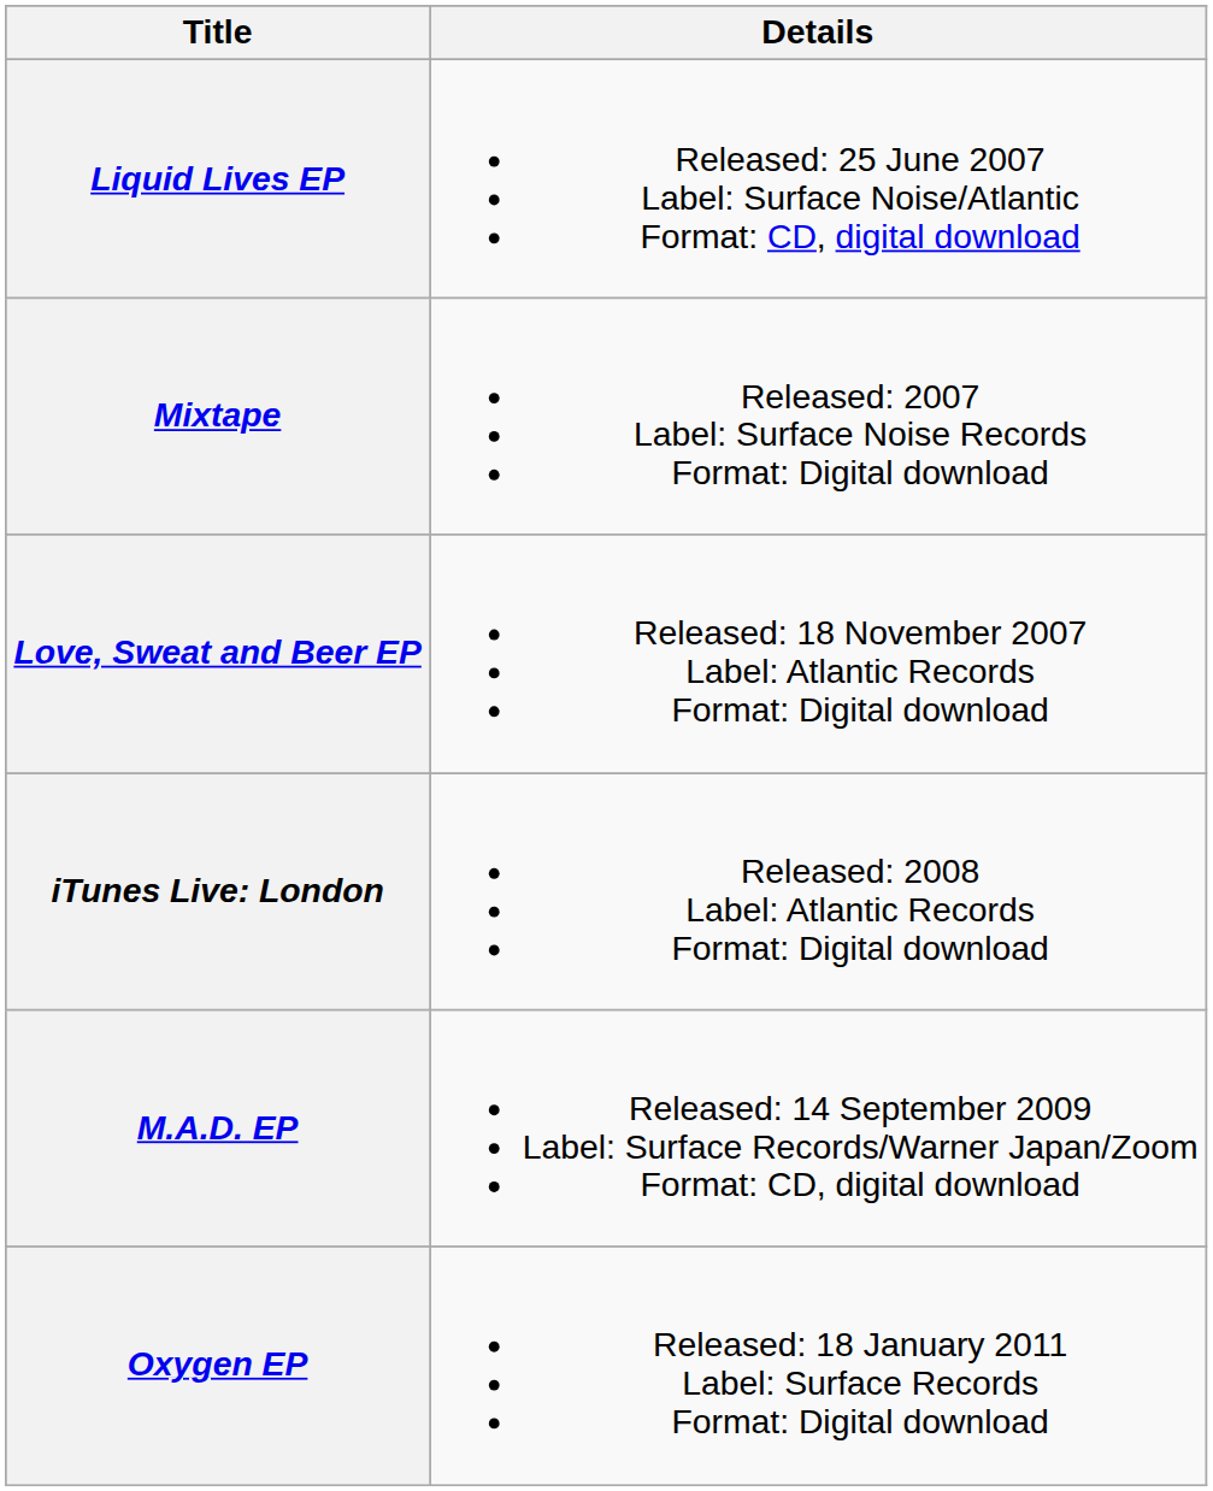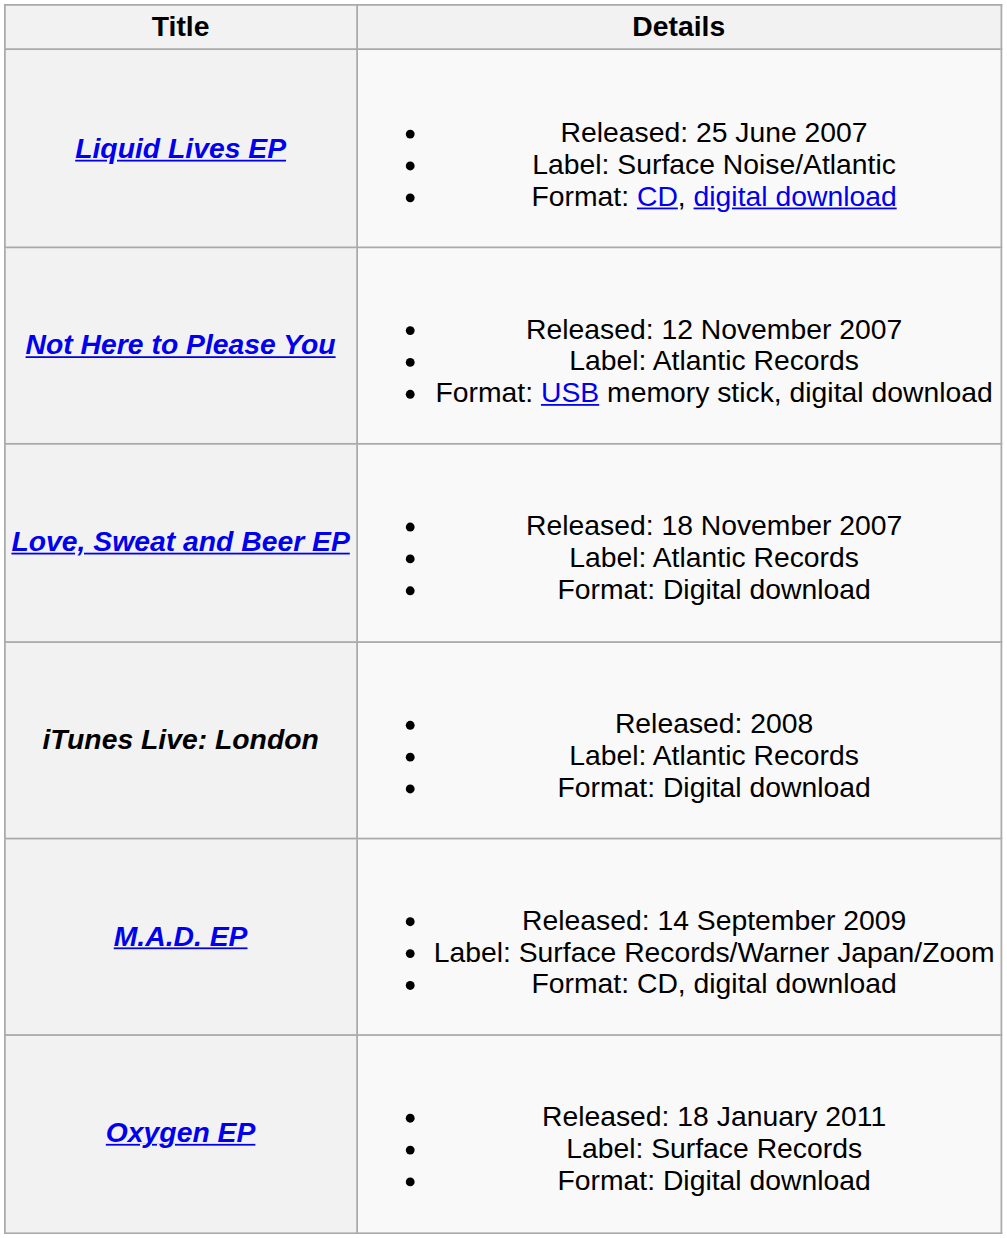 <table class="wikitable plainrowheaders" style="text-align:center;">
 <tr>
 <th scope="col">Title</th>
 <th scope="col">Details</th>
 </tr>
 <tr>
 <th scope="row"><em><a href='#'>Liquid Lives EP</a></em></th>
 <td><br><ul><li>Released: 25 June 2007</li><li>Label: Surface Noise/Atlantic</li><li>Format: <a href='#'>CD</a>, <a href='#'>digital download</a></li></ul></td>
 </tr>
 <tr>
-<th scope="row"><em><a href='#'>Mixtape</a></em></th>
-<td><br><ul><li>Released: 2007</li><li>Label: Surface Noise Records</li><li>Format: Digital download</li></ul></td>
+<th scope="row"><em><a href='#'>Not Here to Please You</a></em></th>
+<td><br><ul><li>Released: 12 November 2007</li><li>Label: Atlantic Records</li><li>Format: <a href='#'>USB</a> memory stick, digital download</li></ul></td>
 </tr>
 <tr>
 <th scope="row"><em><a href='#'>Love, Sweat and Beer EP</a></em></th>
 <td><br><ul><li>Released: 18 November 2007</li><li>Label: Atlantic Records</li><li>Format: Digital download</li></ul></td>
 </tr>
 <tr>
 <th scope="row"><em>iTunes Live: London</em></th>
 <td><br><ul><li>Released: 2008</li><li>Label: Atlantic Records</li><li>Format: Digital download</li></ul></td>
 </tr>
 <tr>
 <th scope="row"><em><a href='#'>M.A.D. EP</a></em></th>
 <td><br><ul><li>Released: 14 September 2009</li><li>Label: Surface Records/Warner Japan/Zoom</li><li>Format: CD, digital download</li></ul></td>
 </tr>
 <tr>
 <th scope="row"><em><a href='#'>Oxygen EP</a></em></th>
 <td><br><ul><li>Released: 18 January 2011</li><li>Label: Surface Records</li><li>Format: Digital download</li></ul></td>
 </tr>
 </table>
